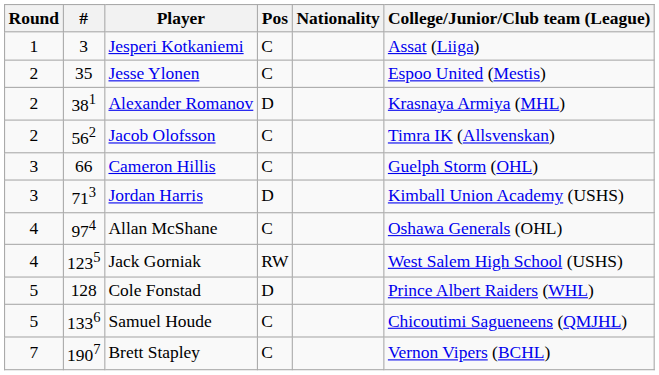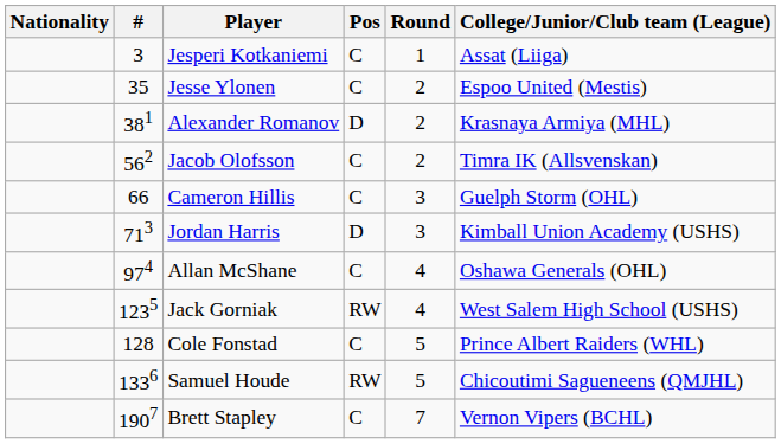 <table class="wikitable">
 <tr>
-<th>Round</th>
+<th>Nationality</th>
 <th>#</th>
 <th>Player</th>
 <th>Pos</th>
-<th>Nationality</th>
+<th>Round</th>
 <th>College/Junior/Club team (League)</th>
 </tr>
 <tr>
-<td style="text-align:center;">1</td>
+<td></td>
 <td style="text-align:center;">3</td>
 <td><a href='#'>Jesperi Kotkaniemi</a></td>
 <td>C</td>
-<td></td>
+<td style="text-align:center;">1</td>
 <td><a href='#'>Assat</a> (<a href='#'>Liiga</a>)</td>
 </tr>
 <tr>
-<td style="text-align:center;">2</td>
+<td></td>
 <td style="text-align:center;">35</td>
 <td><a href='#'>Jesse Ylonen</a></td>
 <td>C</td>
-<td></td>
+<td style="text-align:center;">2</td>
 <td><a href='#'>Espoo United</a> (<a href='#'>Mestis</a>)</td>
 </tr>
 <tr>
-<td style="text-align:center;">2</td>
+<td></td>
 <td style="text-align:center;">38<sup>1</sup></td>
 <td><a href='#'>Alexander Romanov</a></td>
 <td>D</td>
-<td></td>
+<td style="text-align:center;">2</td>
 <td><a href='#'>Krasnaya Armiya</a> (<a href='#'>MHL</a>)</td>
 </tr>
 <tr>
-<td style="text-align:center;">2</td>
+<td></td>
 <td style="text-align:center;">56<sup>2</sup></td>
 <td><a href='#'>Jacob Olofsson</a></td>
 <td>C</td>
-<td></td>
+<td style="text-align:center;">2</td>
 <td><a href='#'>Timra IK</a> (<a href='#'>Allsvenskan</a>)</td>
 </tr>
 <tr>
-<td style="text-align:center;">3</td>
+<td></td>
 <td style="text-align:center;">66</td>
 <td><a href='#'>Cameron Hillis</a></td>
 <td>C</td>
-<td></td>
+<td style="text-align:center;">3</td>
 <td><a href='#'>Guelph Storm</a> (<a href='#'>OHL</a>)</td>
 </tr>
 <tr>
-<td style="text-align:center;">3</td>
+<td></td>
 <td style="text-align:center;">71<sup>3</sup></td>
 <td><a href='#'>Jordan Harris</a></td>
 <td>D</td>
-<td></td>
+<td style="text-align:center;">3</td>
 <td><a href='#'>Kimball Union Academy</a> (USHS)</td>
 </tr>
 <tr>
-<td style="text-align:center;">4</td>
+<td></td>
 <td style="text-align:center;">97<sup>4</sup></td>
 <td>Allan McShane</td>
 <td>C</td>
-<td></td>
+<td style="text-align:center;">4</td>
 <td><a href='#'>Oshawa Generals</a> (OHL)</td>
 </tr>
 <tr>
-<td style="text-align:center;">4</td>
+<td></td>
 <td style="text-align:center;">123<sup>5</sup></td>
 <td>Jack Gorniak</td>
 <td>RW</td>
-<td></td>
+<td style="text-align:center;">4</td>
 <td><a href='#'>West Salem High School</a> (USHS)</td>
 </tr>
 <tr>
-<td style="text-align:center;">5</td>
+<td></td>
 <td style="text-align:center;">128</td>
 <td>Cole Fonstad</td>
-<td>D</td>
-<td></td>
+<td>C</td>
+<td style="text-align:center;">5</td>
 <td><a href='#'>Prince Albert Raiders</a> (<a href='#'>WHL</a>)</td>
 </tr>
 <tr>
-<td style="text-align:center;">5</td>
+<td></td>
 <td style="text-align:center;">133<sup>6</sup></td>
 <td>Samuel Houde</td>
-<td>C</td>
-<td></td>
+<td>RW</td>
+<td style="text-align:center;">5</td>
 <td><a href='#'>Chicoutimi Sagueneens</a> (<a href='#'>QMJHL</a>)</td>
 </tr>
 <tr>
-<td style="text-align:center;">7</td>
+<td></td>
 <td style="text-align:center;">190<sup>7</sup></td>
 <td>Brett Stapley</td>
 <td>C</td>
-<td></td>
+<td style="text-align:center;">7</td>
 <td><a href='#'>Vernon Vipers</a> (<a href='#'>BCHL</a>)</td>
 </tr>
 </table>
